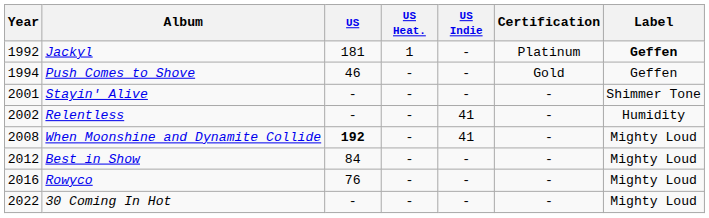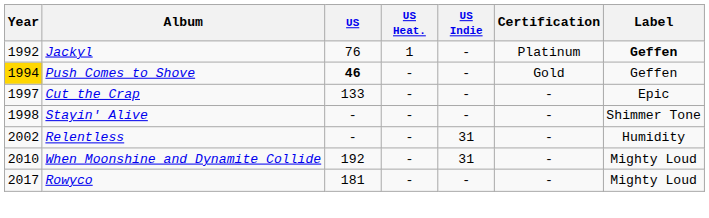 <table class="wikitable" style="text-align:center;">
 <tr>
 <th>Year</th>
 <th>Album</th>
 <th style="width:50px;"><small><a href='#'>US</a></small></th>
 <th style="width:50px;"><small><a href='#'>US Heat.</a></small></th>
 <th style="width:50px;"><small><a href='#'>US Indie</a></small></th>
 <th>Certification</th>
 <th>Label</th>
 </tr>
 <tr>
 <td>1992</td>
 <td style="text-align:left;"><em><a href='#'>Jackyl</a></em></td>
-<td>181</td>
+<td>76</td>
 <td>1</td>
 <td>-</td>
 <td>Platinum</td>
 <td><strong>Geffen</strong></td>
 </tr>
 <tr>
-<td>1994</td>
+<td style="background: gold;">1994</td>
 <td style="text-align:left;"><em><a href='#'>Push Comes to Shove</a></em></td>
-<td>46</td>
+<td><strong>46</strong></td>
 <td>-</td>
 <td>-</td>
 <td>Gold</td>
 <td>Geffen</td>
 </tr>
 <tr>
-<td>2001</td>
+<td>1997</td>
+<td style="text-align:left;"><em><a href='#'>Cut the Crap</a></em></td>
+<td>133</td>
+<td>-</td>
+<td>-</td>
+<td>-</td>
+<td>Epic</td>
+</tr>
+<tr>
+<td>1998</td>
 <td style="text-align:left;"><em><a href='#'>Stayin' Alive</a></em></td>
 <td>-</td>
 <td>-</td>
 <td>-</td>
 <td>-</td>
 <td>Shimmer Tone</td>
 </tr>
 <tr>
 <td>2002</td>
 <td style="text-align:left;"><em><a href='#'>Relentless</a></em></td>
 <td>-</td>
 <td>-</td>
-<td>41</td>
+<td>31</td>
 <td>-</td>
 <td>Humidity</td>
 </tr>
 <tr>
-<td>2008</td>
+<td>2010</td>
 <td style="text-align:left;"><em><a href='#'>When Moonshine and Dynamite Collide</a></em></td>
-<td><strong>192</strong></td>
+<td>192</td>
 <td>-</td>
-<td>41</td>
+<td>31</td>
 <td>-</td>
 <td>Mighty Loud</td>
 </tr>
 <tr>
-<td>2012</td>
-<td style="text-align:left;"><em><a href='#'>Best in Show</a></em></td>
-<td>84</td>
-<td>-</td>
-<td>-</td>
-<td>-</td>
-<td>Mighty Loud</td>
-</tr>
-<tr>
-<td>2016</td>
+<td>2017</td>
 <td style="text-align:left;"><em><a href='#'>Rowyco</a></em></td>
-<td>76</td>
-<td>-</td>
-<td>-</td>
-<td>-</td>
-<td>Mighty Loud</td>
-</tr>
-<tr>
-<td>2022</td>
-<td style="text-align:left;"><em>30 Coming In Hot</em></td>
-<td>-</td>
+<td>181</td>
 <td>-</td>
 <td>-</td>
 <td>-</td>
 <td>Mighty Loud</td>
 </tr>
 </table>
